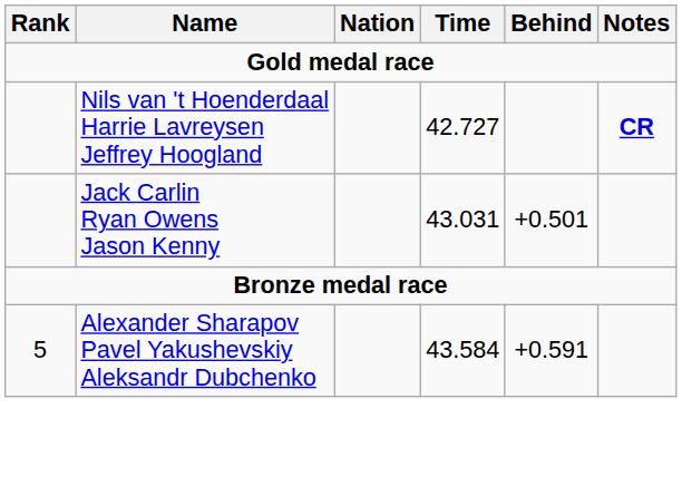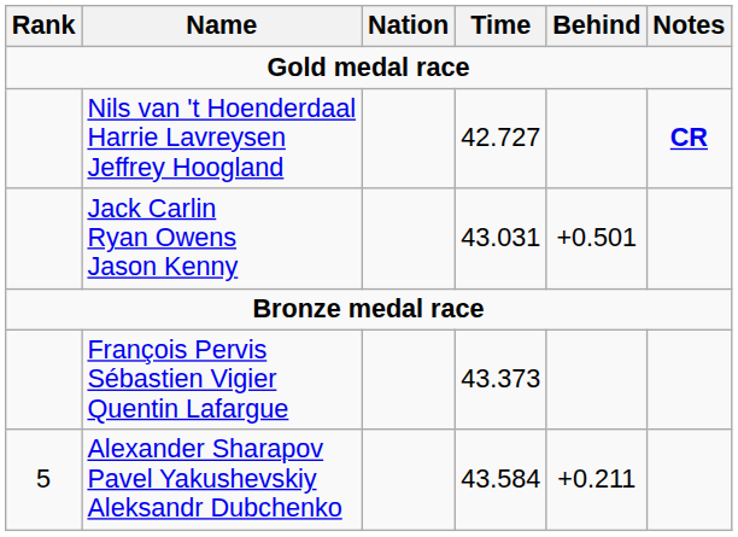 <table class="wikitable sortable" style="text-align:center">
 <tr>
 <th>Rank</th>
 <th>Name</th>
 <th>Nation</th>
 <th>Time</th>
 <th>Behind</th>
 <th>Notes</th>
 </tr>
 <tr>
 <td colspan=6><strong>Gold medal race</strong></td>
 </tr>
 <tr>
 <td></td>
 <td align=left><a href='#'>Nils van 't Hoenderdaal</a><br><a href='#'>Harrie Lavreysen</a><br><a href='#'>Jeffrey Hoogland</a></td>
 <td align=left></td>
 <td>42.727</td>
 <td></td>
 <td><strong><a href='#'>CR</a></strong></td>
 </tr>
 <tr>
 <td></td>
 <td align=left><a href='#'>Jack Carlin</a><br><a href='#'>Ryan Owens</a><br><a href='#'>Jason Kenny</a></td>
 <td align=left></td>
 <td>43.031</td>
 <td>+0.501</td>
 <td></td>
 </tr>
 <tr>
 <td colspan=6><strong>Bronze medal race</strong></td>
 </tr>
 <tr>
+<td></td>
+<td align=left><a href='#'>François Pervis</a><br><a href='#'>Sébastien Vigier</a><br><a href='#'>Quentin Lafargue</a></td>
+<td align=left></td>
+<td>43.373</td>
+<td></td>
+<td></td>
+</tr>
+<tr>
 <td>5</td>
 <td align=left><a href='#'>Alexander Sharapov</a><br><a href='#'>Pavel Yakushevskiy</a><br><a href='#'>Aleksandr Dubchenko</a></td>
 <td align=left></td>
 <td>43.584</td>
-<td>+0.591</td>
+<td>+0.211</td>
 <td></td>
 </tr>
 </table>
